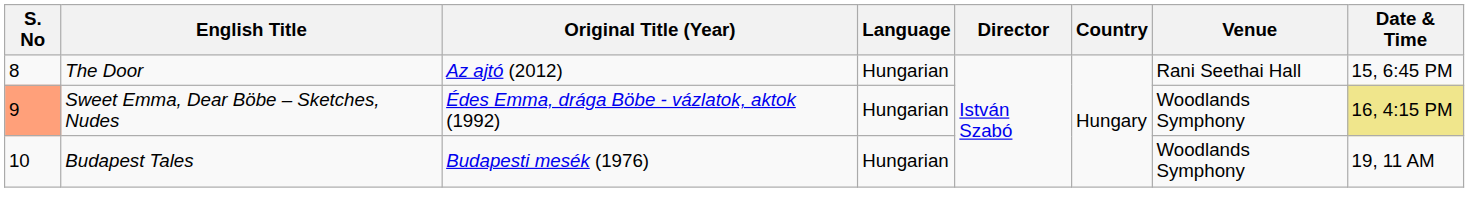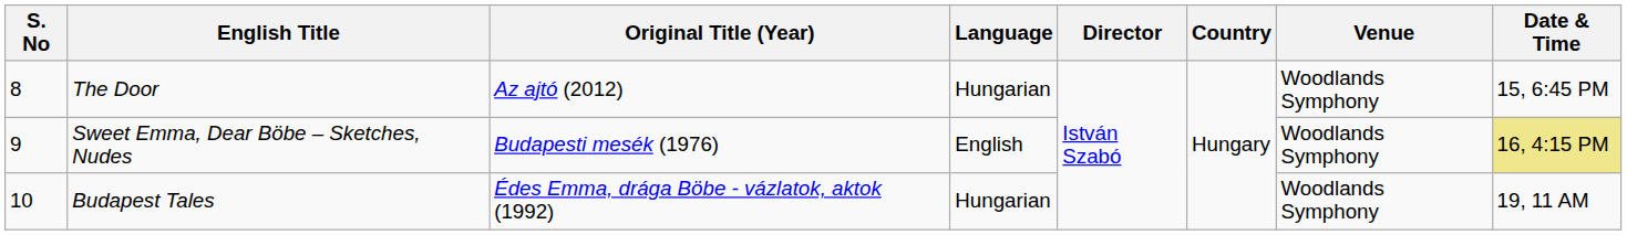 <table class="wikitable sortable">
 <tr>
 <th>S. No</th>
 <th>English Title</th>
 <th>Original Title (Year)</th>
 <th>Language</th>
 <th>Director</th>
 <th>Country</th>
 <th>Venue</th>
 <th>Date & Time</th>
 </tr>
 <tr>
 <td>8</td>
 <td><em>The Door</em></td>
 <td><em><a href='#'>Az ajtó</a></em> (2012)</td>
 <td>Hungarian</td>
 <td rowspan="3"><a href='#'>István Szabó</a></td>
 <td rowspan="3">Hungary</td>
-<td>Rani Seethai Hall</td>
+<td>Woodlands Symphony</td>
 <td>15, 6:45 PM</td>
 </tr>
 <tr>
-<td style="background: lightsalmon;">9</td>
+<td>9</td>
 <td><em>Sweet Emma, Dear Böbe – Sketches, Nudes</em></td>
-<td><em><a href='#'>Édes Emma, drága Böbe - vázlatok, aktok</a></em> (1992)</td>
-<td>Hungarian</td>
+<td><em><a href='#'>Budapesti mesék</a></em> (1976)</td>
+<td>English</td>
 <td>Woodlands Symphony</td>
 <td style="background: khaki;">16, 4:15 PM</td>
 </tr>
 <tr>
 <td>10</td>
 <td><em>Budapest Tales</em></td>
-<td><em><a href='#'>Budapesti mesék</a></em> (1976)</td>
+<td><em><a href='#'>Édes Emma, drága Böbe - vázlatok, aktok</a></em> (1992)</td>
 <td>Hungarian</td>
 <td>Woodlands Symphony</td>
 <td>19, 11 AM</td>
 </tr>
 </table>
